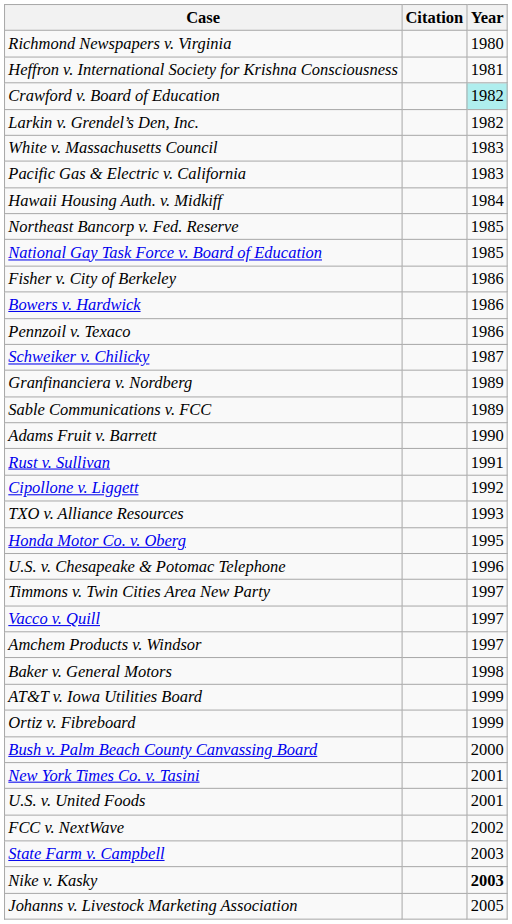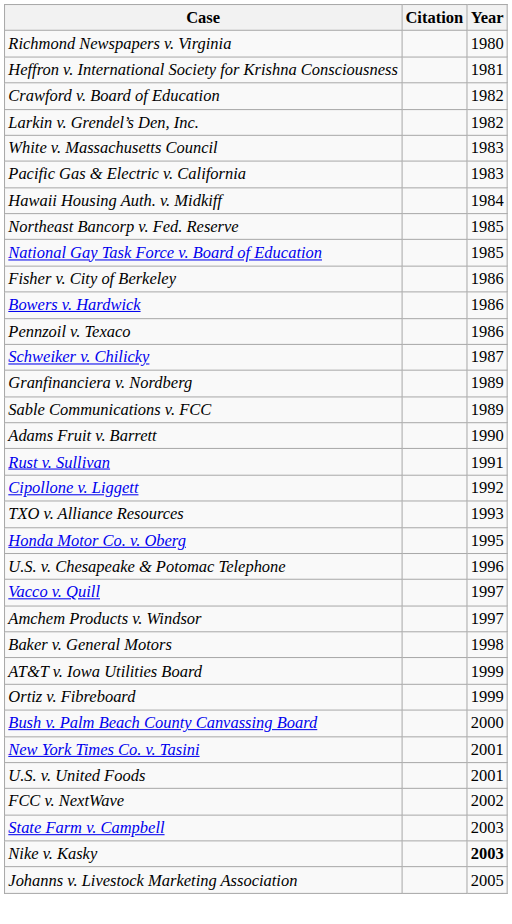 <table class="wikitable sortable">
 <tr>
 <th>Case</th>
 <th>Citation</th>
 <th>Year</th>
 </tr>
 <tr>
 <td><em>Richmond Newspapers v. Virginia</em></td>
 <td></td>
 <td>1980</td>
 </tr>
 <tr>
 <td><em>Heffron v. International Society for Krishna Consciousness</em></td>
 <td></td>
 <td>1981</td>
 </tr>
 <tr>
 <td><em>Crawford v. Board of Education</em></td>
 <td></td>
-<td style="background: paleturquoise;">1982</td>
+<td>1982</td>
 </tr>
 <tr>
 <td><em>Larkin v. Grendel’s Den, Inc.</em></td>
 <td></td>
 <td>1982</td>
 </tr>
 <tr>
 <td><em>White v. Massachusetts Council</em></td>
 <td></td>
 <td>1983</td>
 </tr>
 <tr>
 <td><em>Pacific Gas & Electric v. California</em></td>
 <td></td>
 <td>1983</td>
 </tr>
 <tr>
 <td><em>Hawaii Housing Auth. v. Midkiff</em></td>
 <td></td>
 <td>1984</td>
 </tr>
 <tr>
 <td><em>Northeast Bancorp v. Fed. Reserve</em></td>
 <td></td>
 <td>1985</td>
 </tr>
 <tr>
 <td><em><a href='#'>National Gay Task Force v. Board of Education</a></em></td>
 <td></td>
 <td>1985</td>
 </tr>
 <tr>
 <td><em>Fisher v. City of Berkeley</em></td>
 <td></td>
 <td>1986</td>
 </tr>
 <tr>
 <td><em><a href='#'>Bowers v. Hardwick</a></em></td>
 <td></td>
 <td>1986</td>
 </tr>
 <tr>
 <td><em>Pennzoil v. Texaco</em></td>
 <td></td>
 <td>1986</td>
 </tr>
 <tr>
 <td><em><a href='#'>Schweiker v. Chilicky</a></em></td>
 <td></td>
 <td>1987</td>
 </tr>
 <tr>
 <td><em>Granfinanciera v. Nordberg</em></td>
 <td></td>
 <td>1989</td>
 </tr>
 <tr>
 <td><em>Sable Communications v. FCC</em></td>
 <td></td>
 <td>1989</td>
 </tr>
 <tr>
 <td><em>Adams Fruit v. Barrett</em></td>
 <td></td>
 <td>1990</td>
 </tr>
 <tr>
 <td><em><a href='#'>Rust v. Sullivan</a></em></td>
 <td></td>
 <td>1991</td>
 </tr>
 <tr>
 <td><em><a href='#'>Cipollone v. Liggett</a></em></td>
 <td></td>
 <td>1992</td>
 </tr>
 <tr>
 <td><em>TXO v. Alliance Resources</em></td>
 <td></td>
 <td>1993</td>
 </tr>
 <tr>
 <td><em><a href='#'>Honda Motor Co. v. Oberg</a></em></td>
 <td></td>
 <td>1995</td>
 </tr>
 <tr>
 <td><em>U.S. v. Chesapeake & Potomac Telephone</em></td>
 <td></td>
 <td>1996</td>
 </tr>
 <tr>
-<td><em>Timmons v. Twin Cities Area New Party</em></td>
-<td></td>
-<td>1997</td>
-</tr>
-<tr>
 <td><em><a href='#'>Vacco v. Quill</a></em></td>
 <td></td>
 <td>1997</td>
 </tr>
 <tr>
 <td><em>Amchem Products v. Windsor</em></td>
 <td></td>
 <td>1997</td>
 </tr>
 <tr>
 <td><em>Baker v. General Motors</em></td>
 <td></td>
 <td>1998</td>
 </tr>
 <tr>
 <td><em>AT&T v. Iowa Utilities Board</em></td>
 <td></td>
 <td>1999</td>
 </tr>
 <tr>
 <td><em>Ortiz v. Fibreboard</em></td>
 <td></td>
 <td>1999</td>
 </tr>
 <tr>
 <td><em><a href='#'>Bush v. Palm Beach County Canvassing Board</a></em></td>
 <td></td>
 <td>2000</td>
 </tr>
 <tr>
 <td><em><a href='#'>New York Times Co. v. Tasini</a></em></td>
 <td></td>
 <td>2001</td>
 </tr>
 <tr>
 <td><em>U.S. v. United Foods</em></td>
 <td></td>
 <td>2001</td>
 </tr>
 <tr>
 <td><em>FCC v. NextWave</em></td>
 <td></td>
 <td>2002</td>
 </tr>
 <tr>
 <td><em><a href='#'>State Farm v. Campbell</a></em></td>
 <td></td>
 <td>2003</td>
 </tr>
 <tr>
 <td><em>Nike v. Kasky</em></td>
 <td></td>
 <td><strong>2003</strong></td>
 </tr>
 <tr>
 <td><em>Johanns v. Livestock Marketing Association</em></td>
 <td></td>
 <td>2005</td>
 </tr>
 </table>
